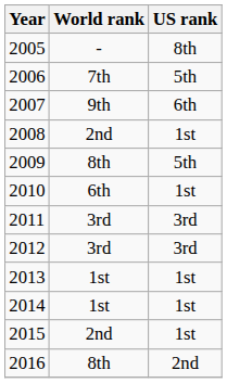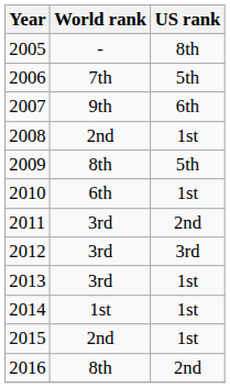 <table class=wikitable>
 <tr>
 <th>Year</th>
 <th>World rank</th>
 <th>US rank</th>
 </tr>
 <tr>
 <td>2005</td>
 <td align="center">-</td>
 <td align="center">8th</td>
 </tr>
 <tr>
 <td>2006</td>
 <td align="center">7th</td>
 <td align="center">5th</td>
 </tr>
 <tr>
 <td>2007</td>
 <td align="center">9th</td>
 <td align="center">6th</td>
 </tr>
 <tr>
 <td>2008</td>
 <td align="center">2nd</td>
 <td align="center">1st</td>
 </tr>
 <tr>
 <td>2009</td>
 <td align="center">8th</td>
 <td align="center">5th</td>
 </tr>
 <tr>
 <td>2010</td>
 <td align="center">6th</td>
 <td align="center">1st</td>
 </tr>
 <tr>
 <td>2011</td>
 <td align="center">3rd</td>
-<td align="center">3rd</td>
+<td align="center">2nd</td>
 </tr>
 <tr>
 <td>2012</td>
 <td align="center">3rd</td>
 <td align="center">3rd</td>
 </tr>
 <tr>
 <td>2013</td>
-<td align="center">1st</td>
+<td align="center">3rd</td>
 <td align="center">1st</td>
 </tr>
 <tr>
 <td>2014</td>
 <td align="center">1st</td>
 <td align="center">1st</td>
 </tr>
 <tr>
 <td>2015</td>
 <td align="center">2nd</td>
 <td align="center">1st</td>
 </tr>
 <tr>
 <td>2016</td>
 <td align="center">8th</td>
 <td align="center">2nd</td>
 </tr>
 <tr>
 </tr>
 </table>
